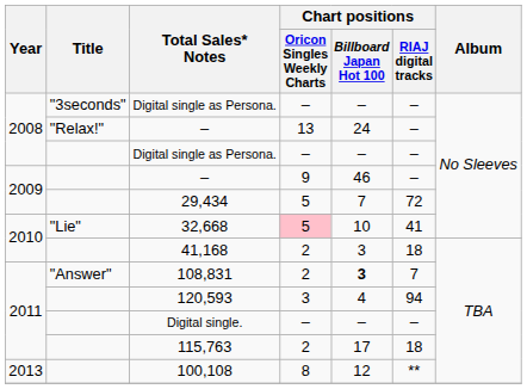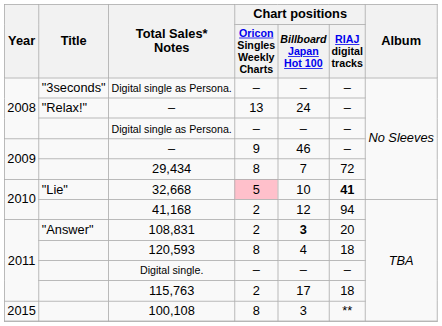 <table class="wikitable" style="text-align:center">
 <tr>
 <th rowspan="2">Year</th>
 <th rowspan="2">Title</th>
 <th rowspan="2">Total Sales*<br>Notes</th>
 <th colspan="3">Chart positions</th>
 <th rowspan="2">Album</th>
 </tr>
 <tr style="font-size:smaller;">
 <th width="35"><a href='#'>Oricon</a> Singles Weekly Charts</th>
 <th width="35"><em>Billboard</em> <a href='#'>Japan Hot 100</a></th>
 <th width="35"><a href='#'>RIAJ</a> digital tracks</th>
 </tr>
 <tr>
 <td rowspan="3">2008</td>
 <td align="left">"3seconds"</td>
 <td align="center"><small>Digital single as Persona.</small></td>
 <td>–</td>
 <td>–</td>
 <td>–</td>
 <td align="left" rowspan="6"><em>No Sleeves</em></td>
 </tr>
 <tr>
 <td align="left">"Relax!"</td>
 <td>–</td>
 <td>13</td>
 <td>24</td>
 <td>–</td>
 </tr>
 <tr>
 <td align="left"></td>
 <td align="center"><small>Digital single as Persona.</small></td>
 <td>–</td>
 <td>–</td>
 <td>–</td>
 </tr>
 <tr>
 <td rowspan="2">2009</td>
 <td align="left"></td>
 <td>–</td>
 <td>9</td>
 <td>46</td>
 <td>–</td>
 </tr>
 <tr>
 <td align="left"></td>
 <td>29,434</td>
-<td>5</td>
+<td>8</td>
 <td>7</td>
 <td>72</td>
 </tr>
 <tr>
 <td rowspan="2">2010</td>
 <td align="left">"Lie"</td>
 <td>32,668</td>
 <td style="background: pink;">5</td>
 <td>10</td>
-<td>41</td>
+<td><strong>41</strong></td>
 </tr>
 <tr>
 <td align="left"></td>
 <td>41,168</td>
 <td>2</td>
-<td>3</td>
-<td>18</td>
+<td>12</td>
+<td>94</td>
 <td align="center" rowspan="6"><em>TBA</em></td>
 </tr>
 <tr>
 <td rowspan="4">2011</td>
 <td align="left">"Answer"</td>
 <td>108,831</td>
 <td>2</td>
 <td><strong>3</strong></td>
-<td>7</td>
+<td>20</td>
 </tr>
 <tr>
 <td align="left"></td>
 <td>120,593</td>
-<td>3</td>
+<td>8</td>
 <td>4</td>
-<td>94</td>
+<td>18</td>
 </tr>
 <tr>
 <td align="left"></td>
 <td align="center"><small>Digital single.</small></td>
 <td>–</td>
 <td>–</td>
 <td>–</td>
 </tr>
 <tr>
 <td align="left"></td>
 <td>115,763</td>
 <td>2</td>
 <td>17</td>
 <td>18</td>
 </tr>
 <tr>
-<td rowspan="1">2013</td>
+<td rowspan="1">2015</td>
 <td align="left"></td>
 <td>100,108</td>
 <td>8</td>
-<td>12</td>
+<td>3</td>
 <td>**</td>
 </tr>
 <tr>
 </tr>
 </table>
